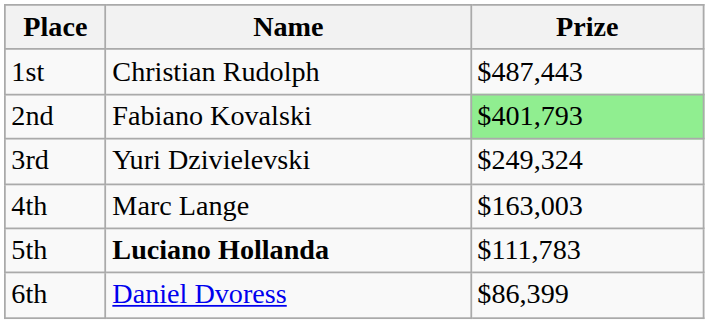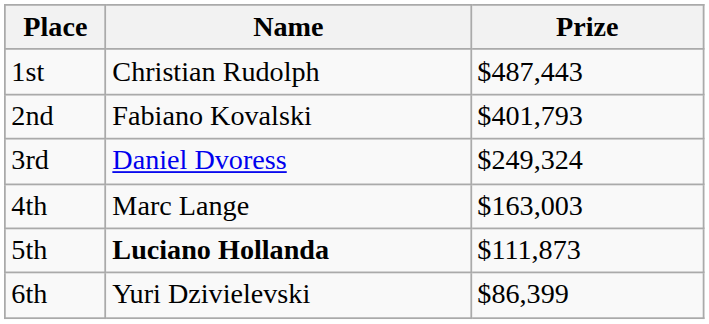 <table class="wikitable">
 <tr>
 <th style="width:50px;">Place</th>
 <th style="width:200px;">Name</th>
 <th style="width:125px;">Prize</th>
 </tr>
 <tr>
 <td>1st</td>
 <td> Christian Rudolph</td>
 <td>$487,443</td>
 </tr>
 <tr>
 <td>2nd</td>
 <td> Fabiano Kovalski</td>
-<td style="background: lightgreen;">$401,793</td>
+<td>$401,793</td>
 </tr>
 <tr>
 <td>3rd</td>
-<td>  Yuri Dzivielevski</td>
+<td> <a href='#'>Daniel Dvoress</a></td>
 <td>$249,324</td>
 </tr>
 <tr>
 <td>4th</td>
 <td> Marc Lange</td>
 <td>$163,003</td>
 </tr>
 <tr>
 <td>5th</td>
 <td><strong>  Luciano Hollanda</strong></td>
-<td>$111,783</td>
+<td>$111,873</td>
 </tr>
 <tr>
 <td>6th</td>
-<td> <a href='#'>Daniel Dvoress</a></td>
+<td>  Yuri Dzivielevski</td>
 <td>$86,399</td>
 </tr>
 </table>
